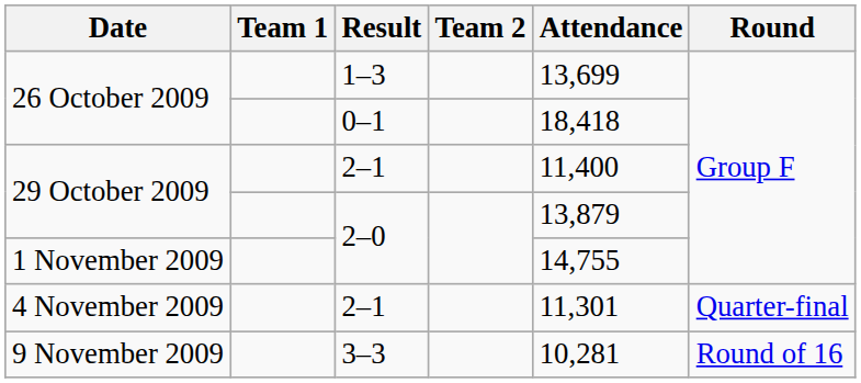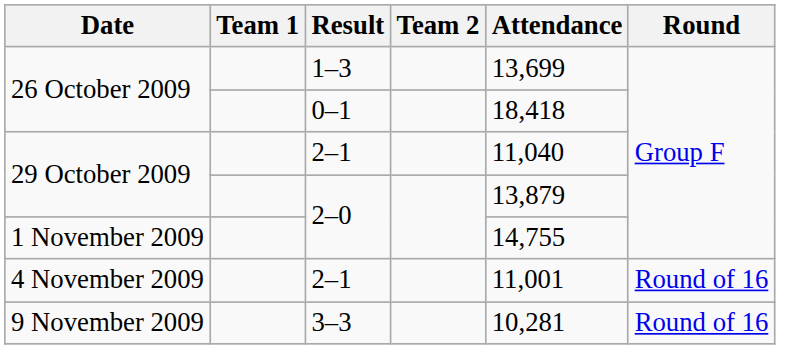 <table class="wikitable" style="text-align: left;">
 <tr>
 <th>Date</th>
 <th>Team 1</th>
 <th>Result</th>
 <th>Team 2</th>
 <th>Attendance</th>
 <th>Round</th>
 </tr>
 <tr>
 <td rowspan=2>26 October 2009</td>
 <td></td>
 <td>1–3</td>
 <td></td>
 <td>13,699</td>
 <td rowspan=5><a href='#'>Group F</a></td>
 </tr>
 <tr>
 <td></td>
 <td>0–1</td>
 <td></td>
 <td>18,418</td>
 </tr>
 <tr>
 <td rowspan=2>29 October 2009</td>
 <td></td>
 <td>2–1</td>
 <td></td>
-<td>11,400</td>
+<td>11,040</td>
 </tr>
 <tr>
 <td></td>
 <td rowspan=2>2–0</td>
 <td rowspan=2></td>
 <td>13,879</td>
 </tr>
 <tr>
 <td>1 November 2009</td>
 <td></td>
 <td>14,755</td>
 </tr>
 <tr>
 <td>4 November 2009</td>
 <td></td>
 <td>2–1</td>
 <td></td>
-<td>11,301</td>
-<td><a href='#'>Quarter-final</a></td>
+<td>11,001</td>
+<td><a href='#'>Round of 16</a></td>
 </tr>
 <tr>
 <td>9 November 2009</td>
 <td></td>
 <td>3–3  </td>
 <td></td>
 <td>10,281</td>
 <td><a href='#'>Round of 16</a></td>
 </tr>
 </table>
